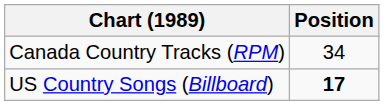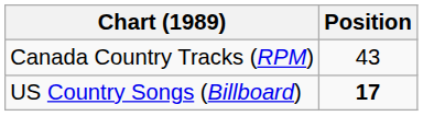 <table class="wikitable sortable">
 <tr>
 <th scope="col">Chart (1989)</th>
 <th scope="col">Position</th>
 </tr>
 <tr>
 <td>Canada Country Tracks (<em><a href='#'>RPM</a></em>)</td>
-<td align="center">34</td>
+<td align="center">43</td>
 </tr>
 <tr>
 <td>US <a href='#'>Country Songs</a> (<em><a href='#'>Billboard</a></em>)</td>
 <td align="center"><strong>17</strong></td>
 </tr>
 </table>
